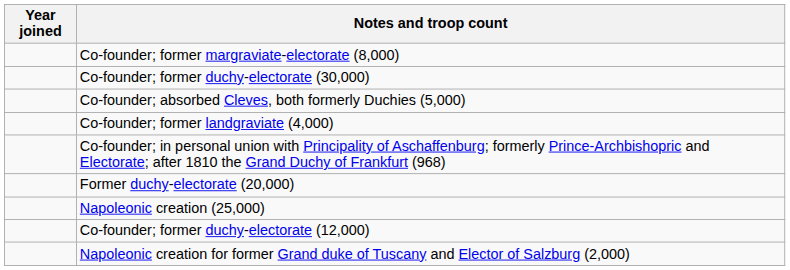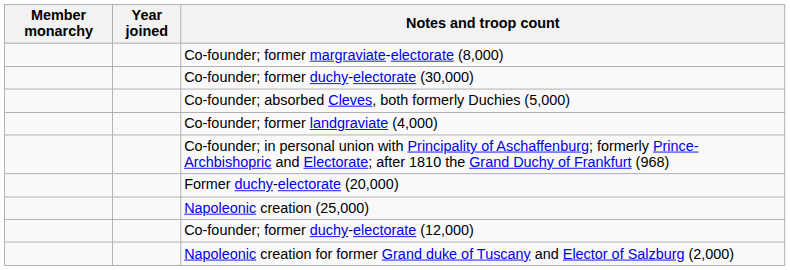 <table class="wikitable sortable">
 <tr>
+<th>Member monarchy</th>
 <th>Year joined</th>
 <th class="unsortable">Notes and troop count</th>
 </tr>
 <tr>
+<td> </td>
 <td align="center"></td>
 <td>Co-founder; former <a href='#'>margraviate</a>-<a href='#'>electorate</a> (8,000)</td>
 </tr>
 <tr>
+<td> </td>
 <td align="center"></td>
 <td>Co-founder; former <a href='#'>duchy</a>-<a href='#'>electorate</a> (30,000)</td>
 </tr>
 <tr>
+<td> </td>
 <td align="center"></td>
 <td>Co-founder; absorbed <a href='#'>Cleves</a>, both formerly Duchies (5,000)</td>
 </tr>
 <tr>
+<td> </td>
 <td align="center"></td>
 <td>Co-founder; former <a href='#'>landgraviate</a> (4,000)</td>
 </tr>
 <tr>
+<td> </td>
 <td align="center"></td>
 <td>Co-founder; in personal union with  <a href='#'>Principality of Aschaffenburg</a>; formerly <a href='#'>Prince-Archbishopric</a> and <a href='#'>Electorate</a>; after 1810 the  <a href='#'>Grand Duchy of Frankfurt</a> (968)</td>
 </tr>
 <tr>
+<td> </td>
 <td align="center"></td>
 <td>Former <a href='#'>duchy</a>-<a href='#'>electorate</a> (20,000)</td>
 </tr>
 <tr>
+<td> </td>
 <td align="center"></td>
 <td><a href='#'>Napoleonic</a> creation (25,000)</td>
 </tr>
 <tr>
+<td> </td>
 <td align="center"></td>
 <td>Co-founder; former <a href='#'>duchy</a>-<a href='#'>electorate</a> (12,000)</td>
 </tr>
 <tr>
+<td> </td>
 <td align="center"></td>
 <td><a href='#'>Napoleonic</a> creation for former <a href='#'>Grand duke of Tuscany</a> and <a href='#'>Elector of Salzburg</a> (2,000)</td>
 </tr>
 </table>
